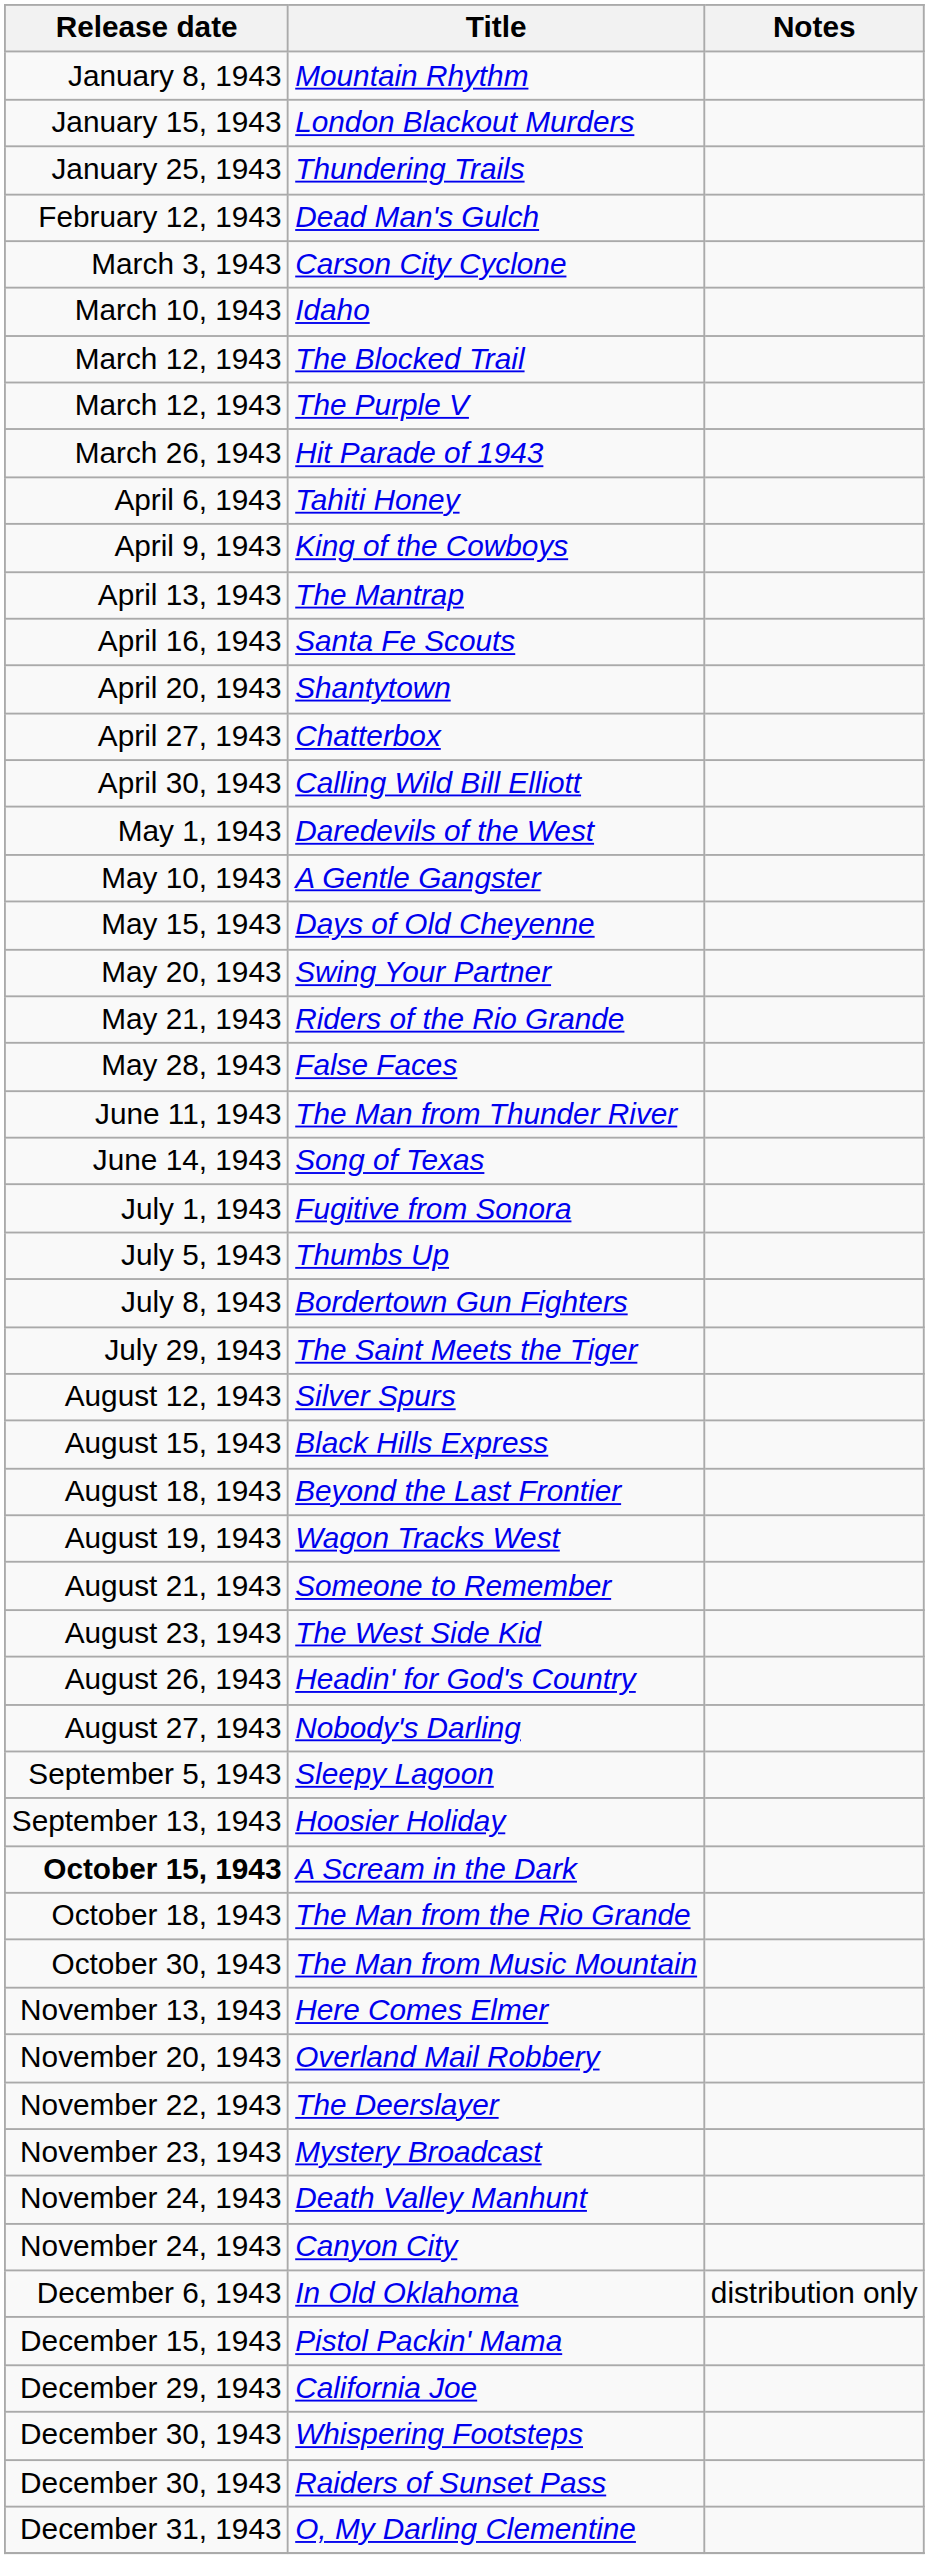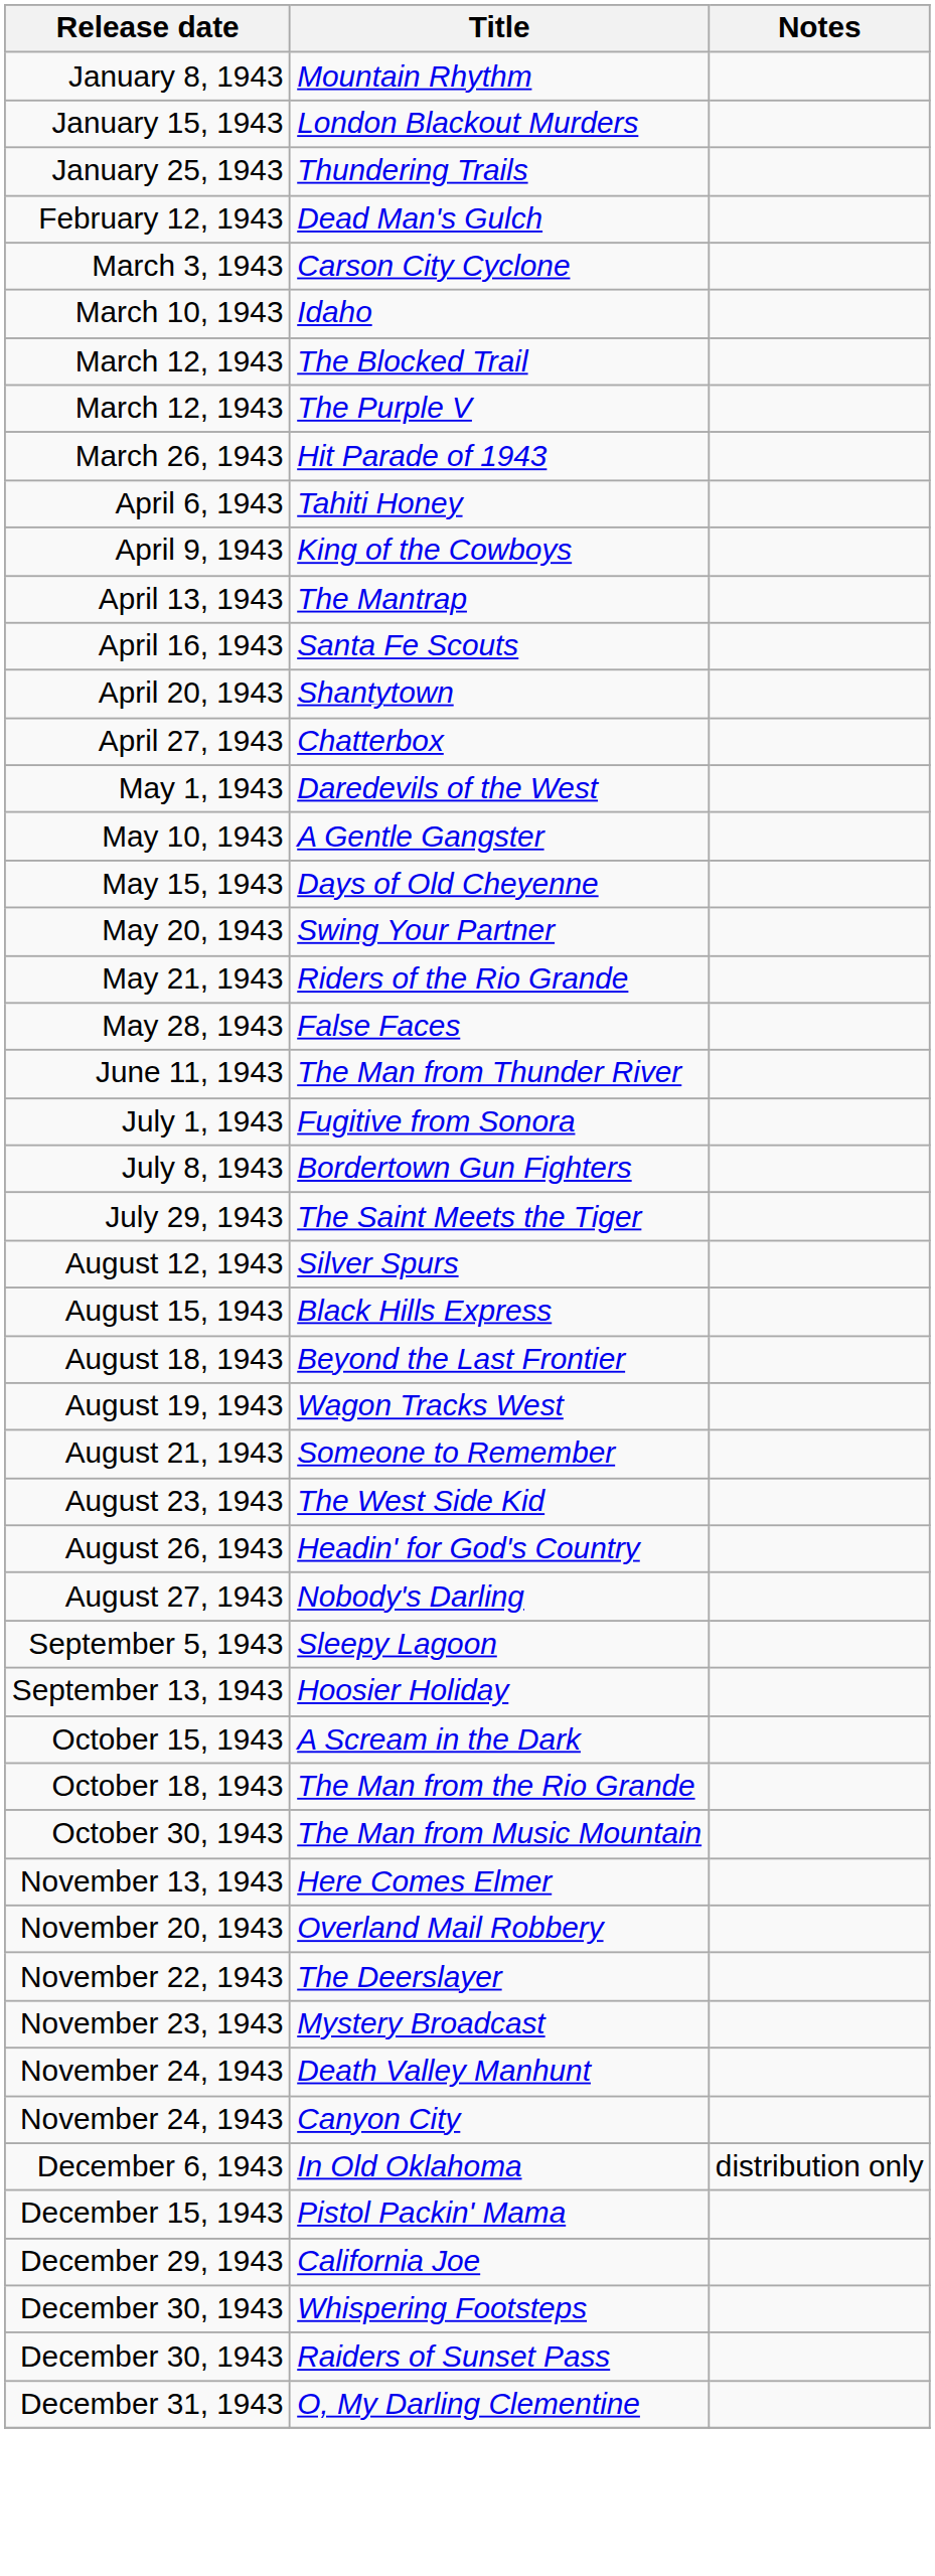 <table class="wikitable sortable">
 <tr>
 <th>Release date</th>
 <th>Title</th>
 <th>Notes</th>
 </tr>
 <tr>
 <td align="right">January 8, 1943</td>
 <td><em><a href='#'>Mountain Rhythm</a></em></td>
 <td></td>
 </tr>
 <tr>
 <td align="right">January 15, 1943</td>
 <td><em><a href='#'>London Blackout Murders</a></em></td>
 <td></td>
 </tr>
 <tr>
 <td align="right">January 25, 1943</td>
 <td><em><a href='#'>Thundering Trails</a></em></td>
 <td></td>
 </tr>
 <tr>
 <td align="right">February 12, 1943</td>
 <td><em><a href='#'>Dead Man's Gulch</a></em></td>
 <td></td>
 </tr>
 <tr>
 <td align="right">March 3, 1943</td>
 <td><em><a href='#'>Carson City Cyclone</a></em></td>
 <td></td>
 </tr>
 <tr>
 <td align="right">March 10, 1943</td>
 <td><em><a href='#'>Idaho</a></em></td>
 <td></td>
 </tr>
 <tr>
 <td align="right">March 12, 1943</td>
 <td><em><a href='#'>The Blocked Trail</a></em></td>
 <td></td>
 </tr>
 <tr>
 <td align="right">March 12, 1943</td>
 <td><em><a href='#'>The Purple V</a></em></td>
 <td></td>
 </tr>
 <tr>
 <td align="right">March 26, 1943</td>
 <td><em><a href='#'>Hit Parade of 1943</a></em></td>
 <td></td>
 </tr>
 <tr>
 <td align="right">April 6, 1943</td>
 <td><em><a href='#'>Tahiti Honey</a></em></td>
 <td></td>
 </tr>
 <tr>
 <td align="right">April 9, 1943</td>
 <td><em><a href='#'>King of the Cowboys</a></em></td>
 <td></td>
 </tr>
 <tr>
 <td align="right">April 13, 1943</td>
 <td><em><a href='#'>The Mantrap</a></em></td>
 <td></td>
 </tr>
 <tr>
 <td align="right">April 16, 1943</td>
 <td><em><a href='#'>Santa Fe Scouts</a></em></td>
 <td></td>
 </tr>
 <tr>
 <td align="right">April 20, 1943</td>
 <td><em><a href='#'>Shantytown</a></em></td>
 <td></td>
 </tr>
 <tr>
 <td align="right">April 27, 1943</td>
 <td><em><a href='#'>Chatterbox</a></em></td>
 <td></td>
 </tr>
 <tr>
-<td align="right">April 30, 1943</td>
-<td><em><a href='#'>Calling Wild Bill Elliott</a></em></td>
-<td></td>
-</tr>
-<tr>
 <td align="right">May 1, 1943</td>
 <td><em><a href='#'>Daredevils of the West</a></em></td>
 <td></td>
 </tr>
 <tr>
 <td align="right">May 10, 1943</td>
 <td><em><a href='#'>A Gentle Gangster</a></em></td>
 <td></td>
 </tr>
 <tr>
 <td align="right">May 15, 1943</td>
 <td><em><a href='#'>Days of Old Cheyenne</a></em></td>
 <td></td>
 </tr>
 <tr>
 <td align="right">May 20, 1943</td>
 <td><em><a href='#'>Swing Your Partner</a></em></td>
 <td></td>
 </tr>
 <tr>
 <td align="right">May 21, 1943</td>
 <td><em><a href='#'>Riders of the Rio Grande</a></em></td>
 <td></td>
 </tr>
 <tr>
 <td align="right">May 28, 1943</td>
 <td><em><a href='#'>False Faces</a></em></td>
 <td></td>
 </tr>
 <tr>
 <td align="right">June 11, 1943</td>
 <td><em><a href='#'>The Man from Thunder River</a></em></td>
 <td></td>
 </tr>
 <tr>
-<td align="right">June 14, 1943</td>
-<td><em><a href='#'>Song of Texas</a></em></td>
-<td></td>
-</tr>
-<tr>
 <td align="right">July 1, 1943</td>
 <td><em><a href='#'>Fugitive from Sonora</a></em></td>
-<td></td>
-</tr>
-<tr>
-<td align="right">July 5, 1943</td>
-<td><em><a href='#'>Thumbs Up</a></em></td>
 <td></td>
 </tr>
 <tr>
 <td align="right">July 8, 1943</td>
 <td><em><a href='#'>Bordertown Gun Fighters</a></em></td>
 <td></td>
 </tr>
 <tr>
 <td align="right">July 29, 1943</td>
 <td><em><a href='#'>The Saint Meets the Tiger</a></em></td>
 <td></td>
 </tr>
 <tr>
 <td align="right">August 12, 1943</td>
 <td><em><a href='#'>Silver Spurs</a></em></td>
 <td></td>
 </tr>
 <tr>
 <td align="right">August 15, 1943</td>
 <td><em><a href='#'>Black Hills Express</a></em></td>
 <td></td>
 </tr>
 <tr>
 <td align="right">August 18, 1943</td>
 <td><em><a href='#'>Beyond the Last Frontier</a></em></td>
 <td></td>
 </tr>
 <tr>
 <td align="right">August 19, 1943</td>
 <td><em><a href='#'>Wagon Tracks West</a></em></td>
 <td></td>
 </tr>
 <tr>
 <td align="right">August 21, 1943</td>
 <td><em><a href='#'>Someone to Remember</a></em></td>
 <td></td>
 </tr>
 <tr>
 <td align="right">August 23, 1943</td>
 <td><em><a href='#'>The West Side Kid</a></em></td>
 <td></td>
 </tr>
 <tr>
 <td align="right">August 26, 1943</td>
 <td><em><a href='#'>Headin' for God's Country</a></em></td>
 <td></td>
 </tr>
 <tr>
 <td align="right">August 27, 1943</td>
 <td><em><a href='#'>Nobody's Darling</a></em></td>
 <td></td>
 </tr>
 <tr>
 <td align="right">September 5, 1943</td>
 <td><em><a href='#'>Sleepy Lagoon</a></em></td>
 <td></td>
 </tr>
 <tr>
 <td align="right">September 13, 1943</td>
 <td><em><a href='#'>Hoosier Holiday</a></em></td>
 <td></td>
 </tr>
 <tr>
-<td align="right"><strong>October 15, 1943</strong></td>
+<td align="right">October 15, 1943</td>
 <td><em><a href='#'>A Scream in the Dark</a></em></td>
 <td></td>
 </tr>
 <tr>
 <td align="right">October 18, 1943</td>
 <td><em><a href='#'>The Man from the Rio Grande</a></em></td>
 <td></td>
 </tr>
 <tr>
 <td align="right">October 30, 1943</td>
 <td><em><a href='#'>The Man from Music Mountain</a></em></td>
 <td></td>
 </tr>
 <tr>
 <td align="right">November 13, 1943</td>
 <td><em><a href='#'>Here Comes Elmer</a></em></td>
 <td></td>
 </tr>
 <tr>
 <td align="right">November 20, 1943</td>
 <td><em><a href='#'>Overland Mail Robbery</a></em></td>
 <td></td>
 </tr>
 <tr>
 <td align="right">November 22, 1943</td>
 <td><em><a href='#'>The Deerslayer</a></em></td>
 <td></td>
 </tr>
 <tr>
 <td align="right">November 23, 1943</td>
 <td><em><a href='#'>Mystery Broadcast</a></em></td>
 <td></td>
 </tr>
 <tr>
 <td align="right">November 24, 1943</td>
 <td><em><a href='#'>Death Valley Manhunt</a></em></td>
 <td></td>
 </tr>
 <tr>
 <td align="right">November 24, 1943</td>
 <td><em><a href='#'>Canyon City</a></em></td>
 <td></td>
 </tr>
 <tr>
 <td align="right">December 6, 1943</td>
 <td><em><a href='#'>In Old Oklahoma</a></em></td>
 <td>distribution only</td>
 </tr>
 <tr>
 <td align="right">December 15, 1943</td>
 <td><em><a href='#'>Pistol Packin' Mama</a></em></td>
 <td></td>
 </tr>
 <tr>
 <td align="right">December 29, 1943</td>
 <td><em><a href='#'>California Joe</a></em></td>
 <td></td>
 </tr>
 <tr>
 <td align="right">December 30, 1943</td>
 <td><em><a href='#'>Whispering Footsteps</a></em></td>
 <td></td>
 </tr>
 <tr>
 <td align="right">December 30, 1943</td>
 <td><em><a href='#'>Raiders of Sunset Pass</a></em></td>
 <td></td>
 </tr>
 <tr>
 <td align="right">December 31, 1943</td>
 <td><em><a href='#'>O, My Darling Clementine</a></em></td>
 <td></td>
 </tr>
 <tr>
 </tr>
 </table>
